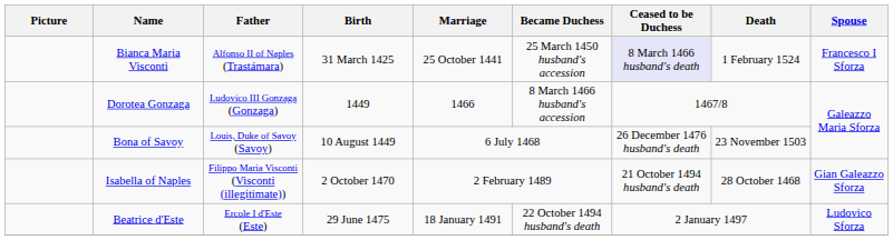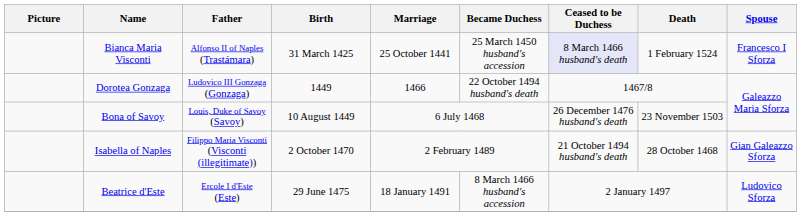 <table width=95% class="wikitable">
 <tr>
 <th width = "8%">Picture</th>
 <th width = "10%">Name</th>
 <th width = "9%">Father</th>
 <th width = "10%">Birth</th>
 <th width = "9%">Marriage</th>
 <th width = "9%">Became Duchess</th>
 <th width = "9%">Ceased to be Duchess</th>
 <th width = "9%">Death</th>
 <th width = "7%"><a href='#'>Spouse</a></th>
 </tr>
 <tr>
 <td align="center"></td>
 <td align="center"><a href='#'>Bianca Maria Visconti</a></td>
 <td align="center"><small><a href='#'>Alfonso II of Naples</a></small><br> (<a href='#'>Trastámara</a>)</td>
 <td align="center">31 March 1425</td>
 <td align="center">25 October 1441</td>
 <td align="center">25 March 1450<br><em>husband's accession</em></td>
 <td align="center" style="background: lavender;">8 March 1466<br><em>husband's death</em></td>
 <td align="center">1 February 1524</td>
 <td align="center"><a href='#'>Francesco I Sforza</a></td>
 </tr>
 <tr>
 <td align="center"></td>
 <td align="center"><a href='#'>Dorotea Gonzaga</a></td>
 <td align="center"><small><a href='#'>Ludovico III Gonzaga</a></small><br> (<a href='#'>Gonzaga</a>)</td>
 <td align="center">1449</td>
 <td align="center">1466</td>
-<td align="center">8 March 1466<br><em>husband's accession</em></td>
+<td align="center">22 October 1494<br><em>husband's death</em></td>
 <td align="center" colspan="2">1467/8</td>
 <td align="center" rowspan="2"><a href='#'>Galeazzo Maria Sforza</a></td>
 </tr>
 <tr>
 <td align="center"></td>
 <td align="center"><a href='#'>Bona of Savoy</a></td>
 <td align="center"><small><a href='#'>Louis, Duke of Savoy</a></small><br> (<a href='#'>Savoy</a>)</td>
 <td align="center">10 August 1449</td>
 <td align="center" colspan="2">6 July 1468</td>
 <td align="center">26 December 1476<br><em>husband's death</em></td>
 <td align="center">23 November 1503</td>
 </tr>
 <tr>
 <td align="center"></td>
 <td align="center"><a href='#'>Isabella of Naples</a></td>
 <td align="center"><small><a href='#'>Filippo Maria Visconti</a></small><br> (<a href='#'>Visconti (illegitimate)</a>)</td>
 <td align="center">2 October 1470</td>
 <td align="center" colspan="2">2 February 1489</td>
 <td align="center">21 October 1494<br><em>husband's death</em></td>
 <td align="center">28 October 1468</td>
 <td align="center"><a href='#'>Gian Galeazzo Sforza</a></td>
 </tr>
 <tr>
 <td align="center"></td>
 <td align="center"><a href='#'>Beatrice d'Este</a></td>
 <td align="center"><small><a href='#'>Ercole I d'Este</a></small><br> (<a href='#'>Este</a>)</td>
 <td align="center">29 June 1475</td>
 <td align="center">18 January 1491</td>
-<td align="center">22 October 1494<br><em>husband's death</em></td>
+<td align="center">8 March 1466<br><em>husband's accession</em></td>
 <td align="center" colspan="2">2 January 1497</td>
 <td align="center"><a href='#'>Ludovico Sforza</a></td>
 </tr>
 <tr>
 </tr>
 </table>
